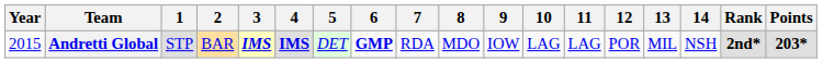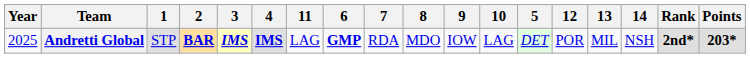 <table class="wikitable" style="text-align:center; font-size:85%">
 <tr>
 <th>Year</th>
 <th>Team</th>
 <th>1</th>
 <th>2</th>
 <th>3</th>
 <th>4</th>
-<th>5</th>
+<th>11</th>
 <th>6</th>
 <th>7</th>
 <th>8</th>
 <th>9</th>
 <th>10</th>
-<th>11</th>
+<th>5</th>
 <th>12</th>
 <th>13</th>
 <th>14</th>
 <th>Rank</th>
 <th>Points</th>
 </tr>
 <tr>
-<td><a href='#'>2015</a></td>
+<td><a href='#'>2025</a></td>
 <th nowrap><a href='#'>Andretti Global</a></th>
 <td style="background:#DFDFDF;"><a href='#'>STP</a><br></td>
-<td style="background:#FFDF9F;"><a href='#'>BAR</a><br></td>
+<td style="background:#FFDF9F;"><strong><a href='#'>BAR</a><br></strong></td>
 <td style="background:#FFFFBF;"><strong><em><a href='#'>IMS</a></em></strong><br></td>
 <td style="background:#DFDFDF;"><strong><a href='#'>IMS</a></strong><br></td>
-<td style="background:#DFFFDF;"><em><a href='#'>DET</a></em><br></td>
+<td style="background:#;"><a href='#'>LAG</a></td>
 <td style="background:#;"><strong><a href='#'>GMP</a></strong></td>
 <td style="background:#;"><a href='#'>RDA</a></td>
 <td style="background:#;"><a href='#'>MDO</a></td>
 <td style="background:#;"><a href='#'>IOW</a></td>
 <td style="background:#;"><a href='#'>LAG</a></td>
-<td style="background:#;"><a href='#'>LAG</a></td>
+<td style="background:#DFFFDF;"><em><a href='#'>DET</a></em><br></td>
 <td style="background:#;"><a href='#'>POR</a></td>
 <td style="background:#;"><a href='#'>MIL</a></td>
 <td style="background:#;"><a href='#'>NSH</a></td>
 <th style="background:#DFDFDF;">2nd*</th>
 <th style="background:#DFDFDF;">203*</th>
 </tr>
 </table>
